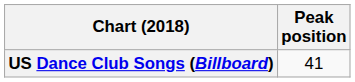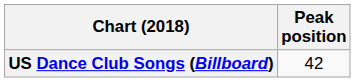 <table class="wikitable plainrowheaders" style="text-align:center">
 <tr>
 <th scope="col">Chart (2018)</th>
 <th scope="col">Peak<br>position</th>
 </tr>
 <tr>
 <th scope="row">US <a href='#'>Dance Club Songs</a> (<em><a href='#'>Billboard</a></em>)</th>
-<td>41</td>
+<td>42</td>
 </tr>
 </table>
